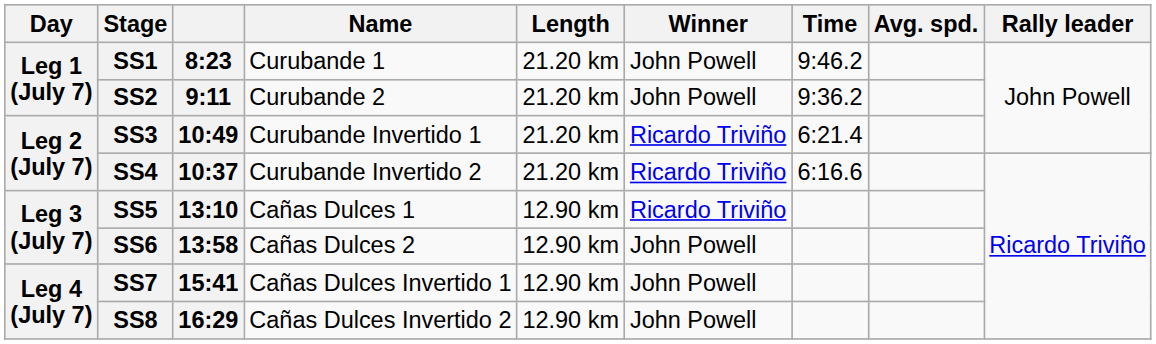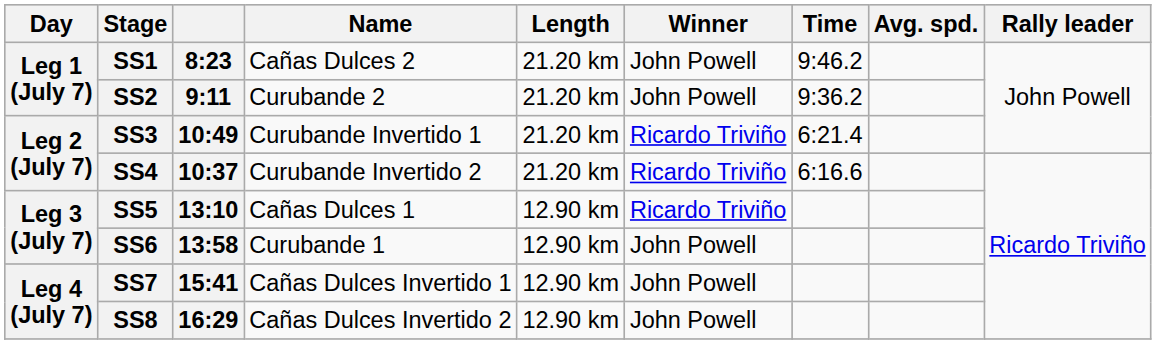 <table class="wikitable" style="text-align: center; font-size: 90%; max-width: 950px;">
 <tr>
 <th>Day</th>
 <th>Stage</th>
 <th></th>
 <th>Name</th>
 <th>Length</th>
 <th>Winner</th>
 <th>Time</th>
 <th>Avg. spd.</th>
 <th>Rally leader</th>
 </tr>
 <tr>
 <th rowspan=2>Leg 1<br>(July 7)</th>
 <th>SS1</th>
 <th>8:23</th>
-<td align=left>Curubande 1</td>
+<td align=left>Cañas Dulces 2</td>
 <td>21.20 km</td>
 <td align=left> John Powell</td>
 <td>9:46.2</td>
 <td></td>
 <td rowspan=3> John Powell</td>
 </tr>
 <tr>
 <th>SS2</th>
 <th>9:11</th>
 <td align=left>Curubande 2</td>
 <td>21.20 km</td>
 <td align=left> John Powell</td>
 <td>9:36.2</td>
 <td></td>
 </tr>
 <tr>
 <th rowspan=2>Leg 2<br>(July 7)</th>
 <th>SS3</th>
 <th>10:49</th>
 <td align=left>Curubande Invertido 1</td>
 <td>21.20 km</td>
 <td align=left> <a href='#'>Ricardo Triviño</a></td>
 <td>6:21.4</td>
 <td></td>
 </tr>
 <tr>
 <th>SS4</th>
 <th>10:37</th>
 <td align=left>Curubande Invertido 2</td>
 <td>21.20 km</td>
 <td align=left> <a href='#'>Ricardo Triviño</a></td>
 <td>6:16.6</td>
 <td></td>
 <td rowspan=5> <a href='#'>Ricardo Triviño</a></td>
 </tr>
 <tr>
 <th rowspan=2>Leg 3<br>(July 7)</th>
 <th>SS5</th>
 <th>13:10</th>
 <td align=left>Cañas Dulces 1</td>
 <td>12.90 km</td>
 <td align=left> <a href='#'>Ricardo Triviño</a></td>
 <td></td>
 <td></td>
 </tr>
 <tr>
 <th>SS6</th>
 <th>13:58</th>
-<td align=left>Cañas Dulces 2</td>
+<td align=left>Curubande 1</td>
 <td>12.90 km</td>
 <td align=left> John Powell</td>
 <td></td>
 <td></td>
 </tr>
 <tr>
 <th rowspan=2>Leg 4<br>(July 7)</th>
 <th>SS7</th>
 <th>15:41</th>
 <td align=left>Cañas Dulces Invertido 1</td>
 <td>12.90 km</td>
 <td align=left> John Powell</td>
 <td></td>
 <td></td>
 </tr>
 <tr>
 <th>SS8</th>
 <th>16:29</th>
 <td align=left>Cañas Dulces Invertido 2</td>
 <td>12.90 km</td>
 <td align=left> John Powell</td>
 <td></td>
 <td></td>
 </tr>
 </table>
